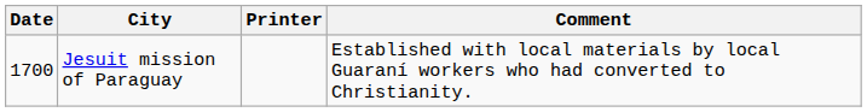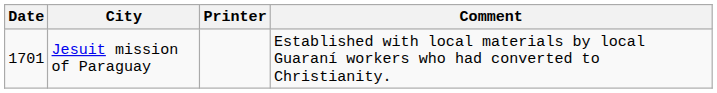 <table class="wikitable">
 <tr>
 <th>Date</th>
 <th>City</th>
 <th>Printer</th>
 <th>Comment</th>
 </tr>
 <tr>
-<td>1700</td>
+<td>1701</td>
 <td><a href='#'>Jesuit</a> mission of Paraguay</td>
 <td></td>
 <td>Established with local materials by local Guaraní workers who had converted to Christianity.</td>
 </tr>
 </table>
